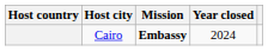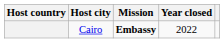 <table class="wikitable plainrowheaders" style="text-align:center;">
 <tr>
 <th scope="col">Host country</th>
 <th scope="col">Host city</th>
 <th scope="col">Mission</th>
 <th scope="col">Year closed</th>
 <th scope="col"></th>
 </tr>
 <tr>
 <th scope="row"></th>
 <td><a href='#'>Cairo</a></td>
 <td><strong>Embassy</strong></td>
-<td>2024</td>
+<td>2022</td>
 <td></td>
 </tr>
 </table>
